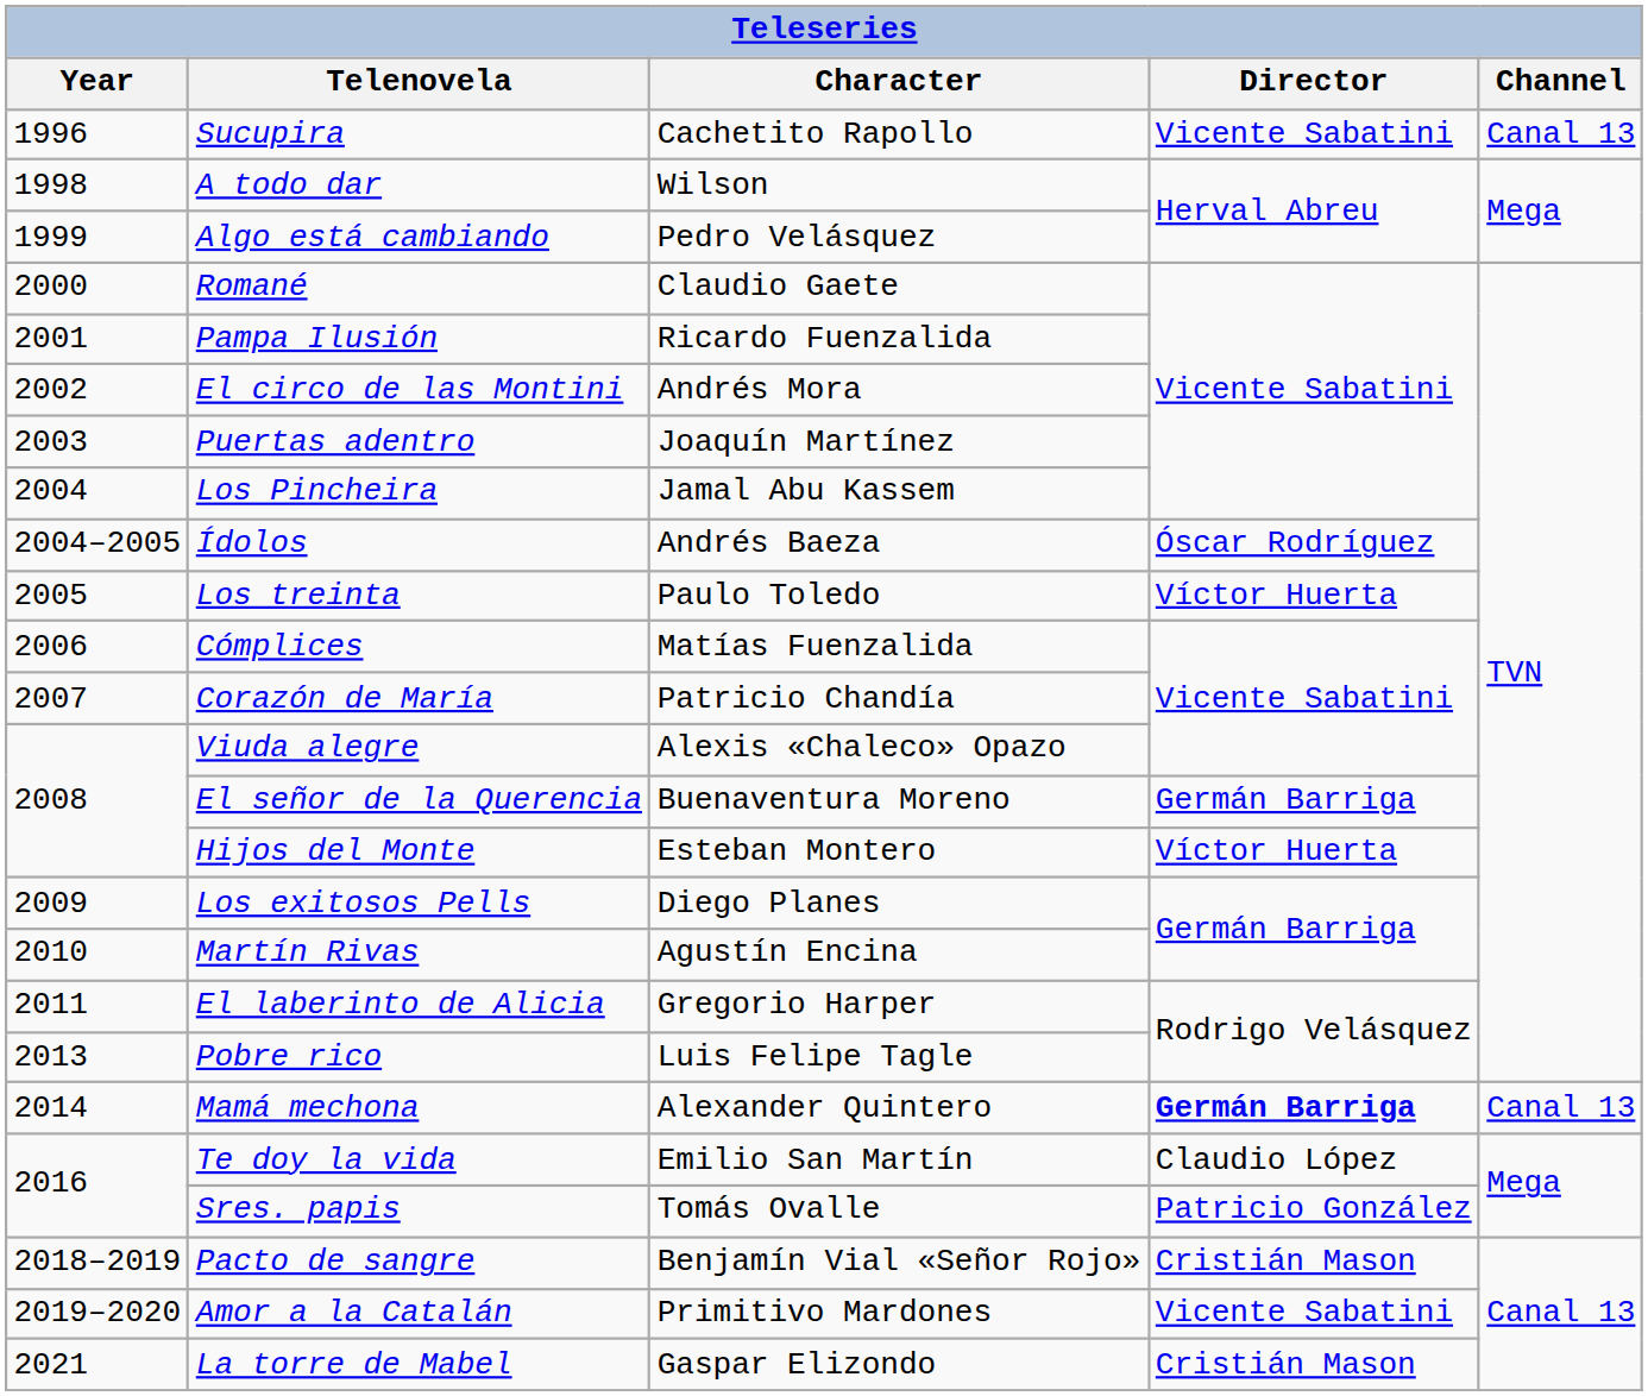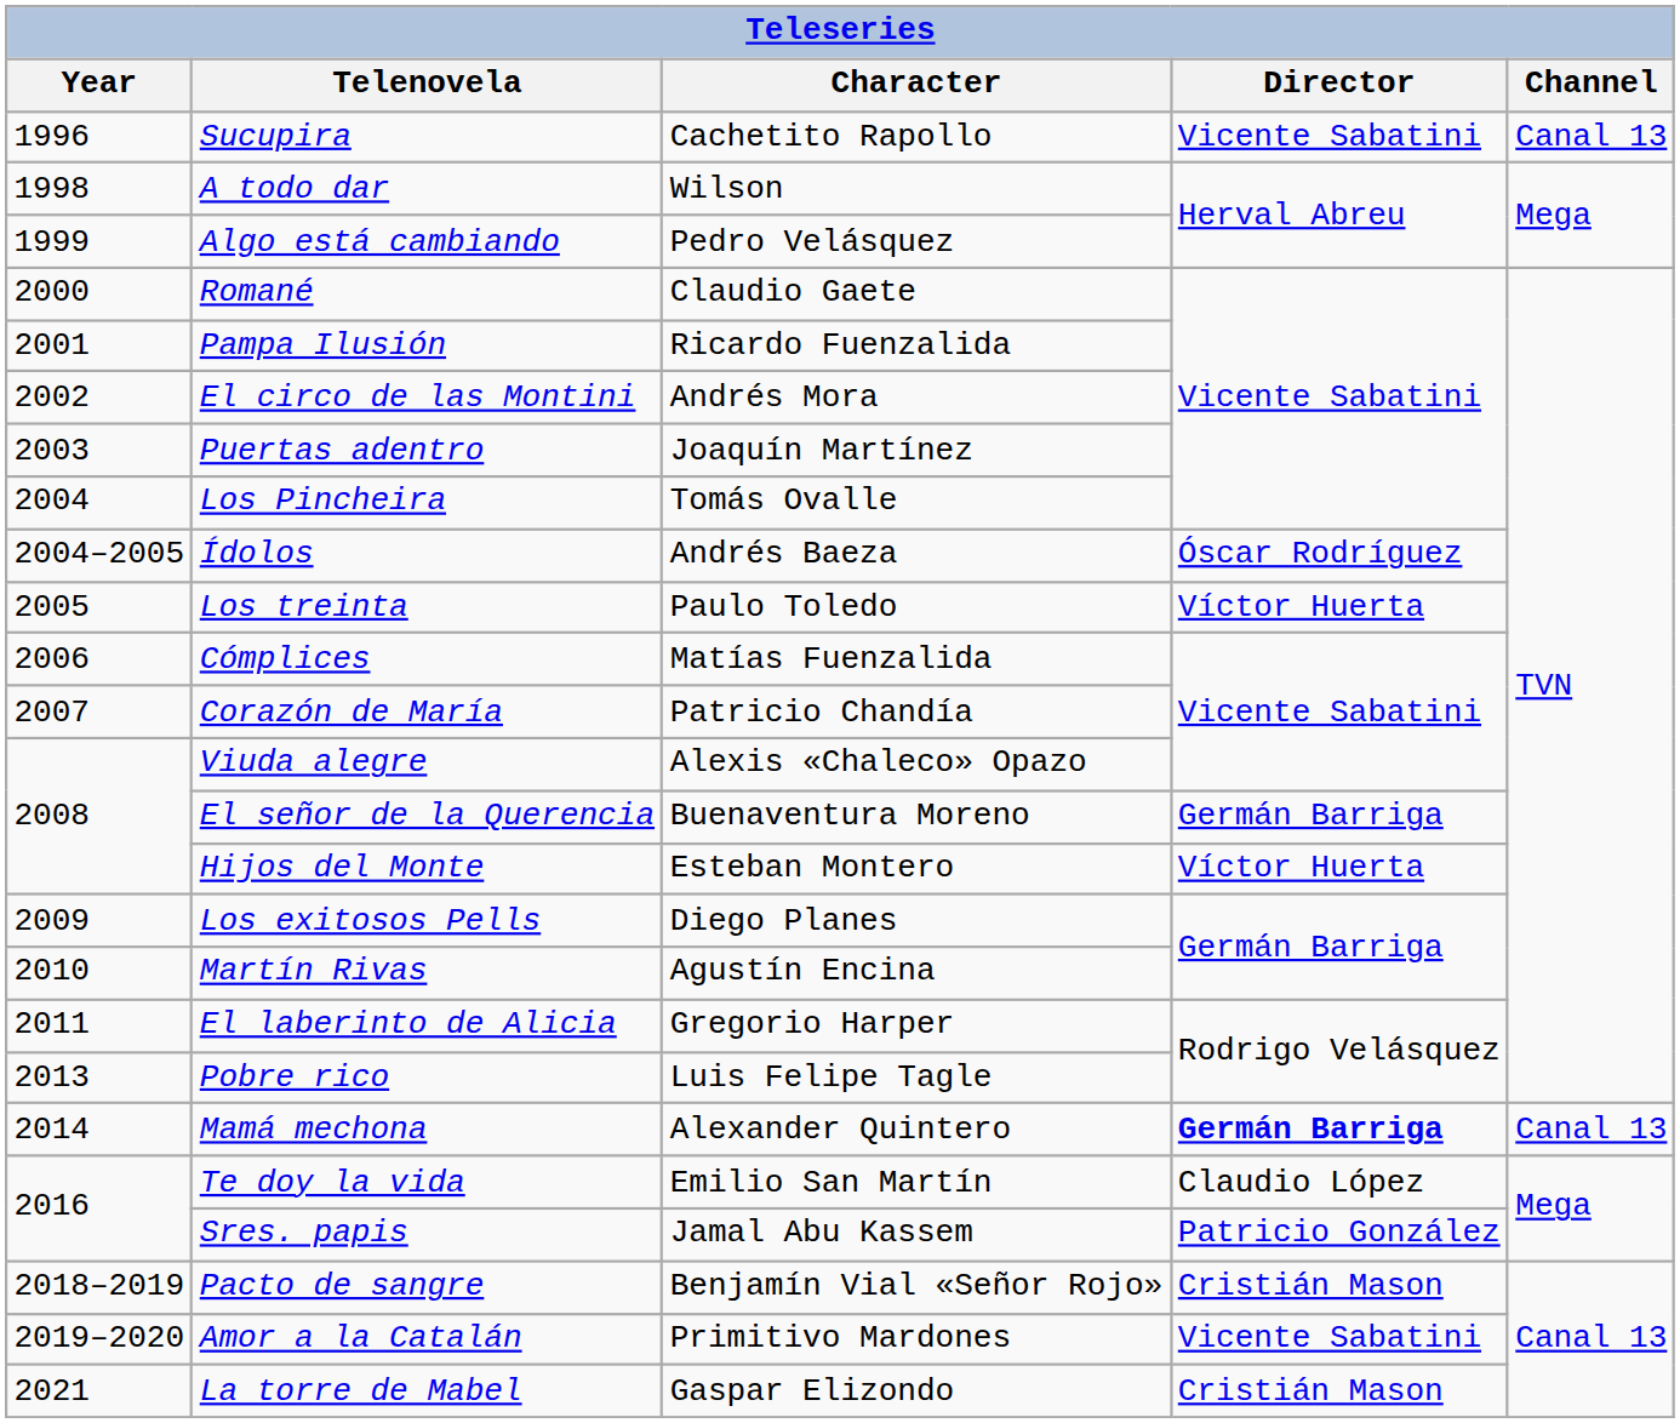 <table class="wikitable" style="font-size: 92%;">
 <tr>
 <th colspan="6" style="background: LightSteelBlue;"><a href='#'>Teleseries</a></th>
 </tr>
 <tr>
 <th>Year</th>
 <th>Telenovela</th>
 <th>Character</th>
 <th>Director</th>
 <th>Channel</th>
 </tr>
 <tr>
 <td>1996</td>
 <td><em><a href='#'>Sucupira</a></em></td>
 <td>Cachetito Rapollo</td>
 <td><a href='#'>Vicente Sabatini</a></td>
 <td><a href='#'>Canal 13</a></td>
 </tr>
 <tr>
 <td>1998</td>
 <td><em><a href='#'>A todo dar</a></em></td>
 <td>Wilson</td>
 <td rowspan="2"><a href='#'>Herval Abreu</a></td>
 <td rowspan="2"><a href='#'>Mega</a></td>
 </tr>
 <tr>
 <td>1999</td>
 <td><em><a href='#'>Algo está cambiando</a></em></td>
 <td>Pedro Velásquez</td>
 </tr>
 <tr>
 <td>2000</td>
 <td><em><a href='#'>Romané</a></em></td>
 <td>Claudio Gaete</td>
 <td rowspan="5"><a href='#'>Vicente Sabatini</a></td>
 <td rowspan="16"><a href='#'>TVN</a></td>
 </tr>
 <tr>
 <td>2001</td>
 <td><em><a href='#'>Pampa Ilusión</a></em></td>
 <td>Ricardo Fuenzalida</td>
 </tr>
 <tr>
 <td>2002</td>
 <td><em><a href='#'>El circo de las Montini</a></em></td>
 <td>Andrés Mora</td>
 </tr>
 <tr>
 <td>2003</td>
 <td><em><a href='#'>Puertas adentro</a></em></td>
 <td>Joaquín Martínez</td>
 </tr>
 <tr>
 <td>2004</td>
 <td><em><a href='#'>Los Pincheira</a></em></td>
-<td>Jamal Abu Kassem</td>
+<td>Tomás Ovalle</td>
 </tr>
 <tr>
 <td>2004–2005</td>
 <td><em><a href='#'>Ídolos</a></em></td>
 <td>Andrés Baeza</td>
 <td><a href='#'>Óscar Rodríguez</a></td>
 </tr>
 <tr>
 <td>2005</td>
 <td><em><a href='#'>Los treinta</a></em></td>
 <td>Paulo Toledo</td>
 <td><a href='#'>Víctor Huerta</a></td>
 </tr>
 <tr>
 <td>2006</td>
 <td><em><a href='#'>Cómplices</a></em></td>
 <td>Matías Fuenzalida</td>
 <td rowspan="3"><a href='#'>Vicente Sabatini</a></td>
 </tr>
 <tr>
 <td>2007</td>
 <td><em><a href='#'>Corazón de María</a></em></td>
 <td>Patricio Chandía</td>
 </tr>
 <tr>
 <td rowspan="3">2008</td>
 <td><em><a href='#'>Viuda alegre</a></em></td>
 <td>Alexis «Chaleco» Opazo</td>
 </tr>
 <tr>
 <td><em><a href='#'>El señor de la Querencia</a></em></td>
 <td>Buenaventura Moreno</td>
 <td><a href='#'>Germán Barriga</a></td>
 </tr>
 <tr>
 <td><em><a href='#'>Hijos del Monte</a></em></td>
 <td>Esteban Montero</td>
 <td><a href='#'>Víctor Huerta</a></td>
 </tr>
 <tr>
 <td>2009</td>
 <td><em><a href='#'>Los exitosos Pells</a></em></td>
 <td>Diego Planes</td>
 <td rowspan="2"><a href='#'>Germán Barriga</a></td>
 </tr>
 <tr>
 <td>2010</td>
 <td><em><a href='#'>Martín Rivas</a></em></td>
 <td>Agustín Encina</td>
 </tr>
 <tr>
 <td>2011</td>
 <td><em><a href='#'>El laberinto de Alicia</a></em></td>
 <td>Gregorio Harper</td>
 <td rowspan="2">Rodrigo Velásquez</td>
 </tr>
 <tr>
 <td>2013</td>
 <td><em><a href='#'>Pobre rico</a></em></td>
 <td>Luis Felipe Tagle</td>
 </tr>
 <tr>
 <td>2014</td>
 <td><em><a href='#'>Mamá mechona</a></em></td>
 <td>Alexander Quintero</td>
 <td><strong><a href='#'>Germán Barriga</a></strong></td>
 <td><a href='#'>Canal 13</a></td>
 </tr>
 <tr>
 <td rowspan="2">2016</td>
 <td><em><a href='#'>Te doy la vida</a></em></td>
 <td>Emilio San Martín</td>
 <td>Claudio López</td>
 <td rowspan="2"><a href='#'>Mega</a></td>
 </tr>
 <tr>
 <td><em><a href='#'>Sres. papis</a></em></td>
-<td>Tomás Ovalle</td>
+<td>Jamal Abu Kassem</td>
 <td><a href='#'>Patricio González</a></td>
 </tr>
 <tr>
 <td>2018–2019</td>
 <td><em><a href='#'>Pacto de sangre</a></em></td>
 <td>Benjamín Vial «Señor Rojo»</td>
 <td><a href='#'>Cristián Mason</a></td>
 <td rowspan="3"><a href='#'>Canal 13</a></td>
 </tr>
 <tr>
 <td>2019–2020</td>
 <td><em><a href='#'>Amor a la Catalán</a></em></td>
 <td>Primitivo Mardones</td>
 <td><a href='#'>Vicente Sabatini</a></td>
 </tr>
 <tr>
 <td>2021</td>
 <td><em><a href='#'>La torre de Mabel</a></em></td>
 <td>Gaspar Elizondo</td>
 <td><a href='#'>Cristián Mason</a></td>
 </tr>
 </table>
